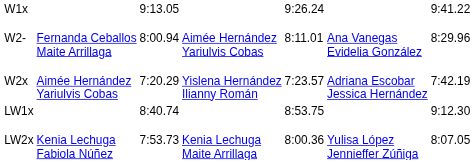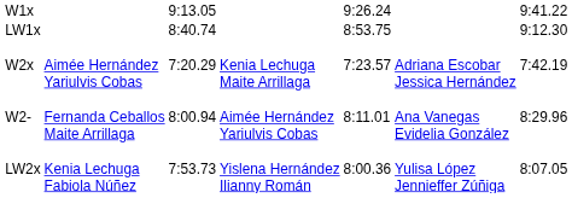 <table>
 <tr>
 <td>W1x</td>
 <td></td>
 <td>9:13.05</td>
 <td></td>
 <td>9:26.24</td>
 <td></td>
 <td>9:41.22</td>
 </tr>
 <tr>
+<td>LW1x</td>
+<td></td>
+<td>8:40.74</td>
+<td></td>
+<td>8:53.75</td>
+<td></td>
+<td>9:12.30</td>
+</tr>
+<tr>
+<td>W2x</td>
+<td><br><a href='#'>Aimée Hernández</a><br><a href='#'>Yariulvis Cobas</a></td>
+<td>7:20.29</td>
+<td><br><a href='#'>Kenia Lechuga</a><br><a href='#'>Maite Arrillaga</a></td>
+<td>7:23.57</td>
+<td><br><a href='#'>Adriana Escobar</a><br><a href='#'>Jessica Hernández</a></td>
+<td>7:42.19</td>
+</tr>
+<tr>
 <td>W2-</td>
 <td><br><a href='#'>Fernanda Ceballos</a><br><a href='#'>Maite Arrillaga</a></td>
 <td>8:00.94</td>
 <td><br><a href='#'>Aimée Hernández</a><br><a href='#'>Yariulvis Cobas</a></td>
 <td>8:11.01</td>
 <td><br><a href='#'>Ana Vanegas</a><br><a href='#'>Evidelia González</a></td>
 <td>8:29.96</td>
 </tr>
 <tr>
-<td>W2x</td>
-<td><br><a href='#'>Aimée Hernández</a><br><a href='#'>Yariulvis Cobas</a></td>
-<td>7:20.29</td>
-<td><br><a href='#'>Yislena Hernández</a><br><a href='#'>Ilianny Román</a></td>
-<td>7:23.57</td>
-<td><br><a href='#'>Adriana Escobar</a><br><a href='#'>Jessica Hernández</a></td>
-<td>7:42.19</td>
-</tr>
-<tr>
-<td>LW1x</td>
-<td></td>
-<td>8:40.74</td>
-<td></td>
-<td>8:53.75</td>
-<td></td>
-<td>9:12.30</td>
-</tr>
-<tr>
 <td>LW2x</td>
 <td><br><a href='#'>Kenia Lechuga</a><br><a href='#'>Fabiola Núñez</a></td>
 <td>7:53.73</td>
-<td><br><a href='#'>Kenia Lechuga</a><br><a href='#'>Maite Arrillaga</a></td>
+<td><br><a href='#'>Yislena Hernández</a><br><a href='#'>Ilianny Román</a></td>
 <td>8:00.36</td>
 <td><br><a href='#'>Yulisa López</a><br><a href='#'>Jennieffer Zúñiga</a></td>
 <td>8:07.05</td>
 </tr>
 </table>
